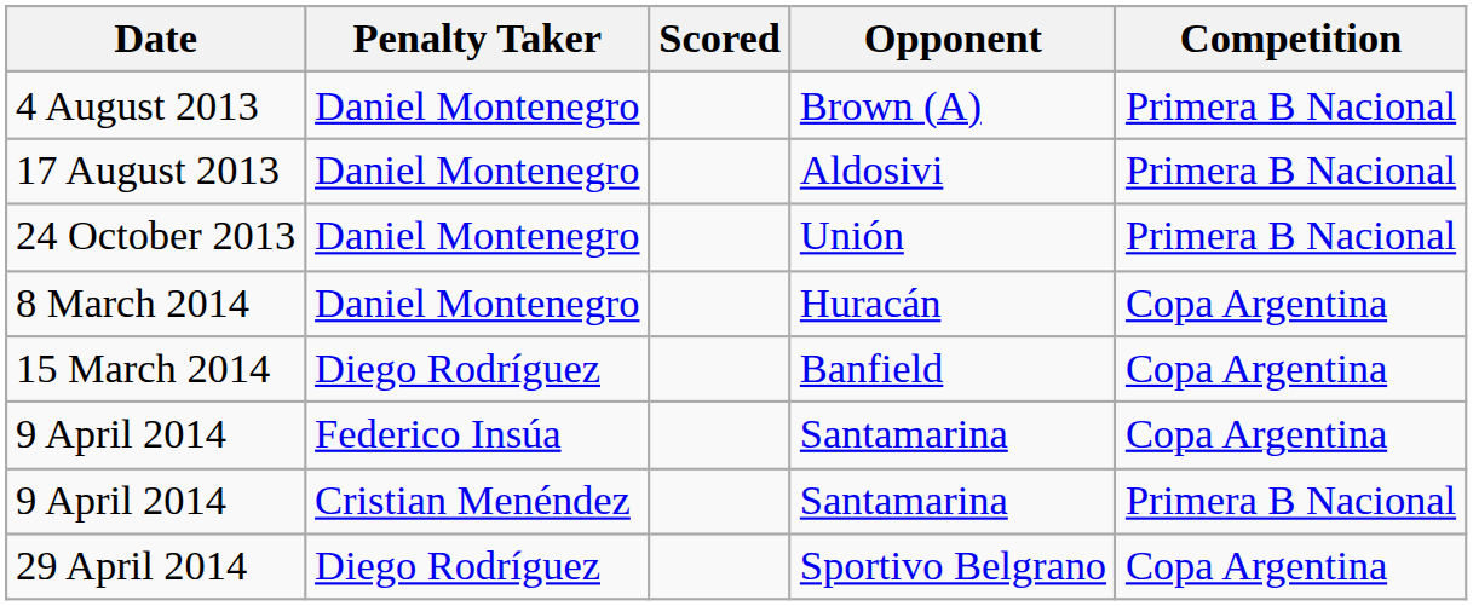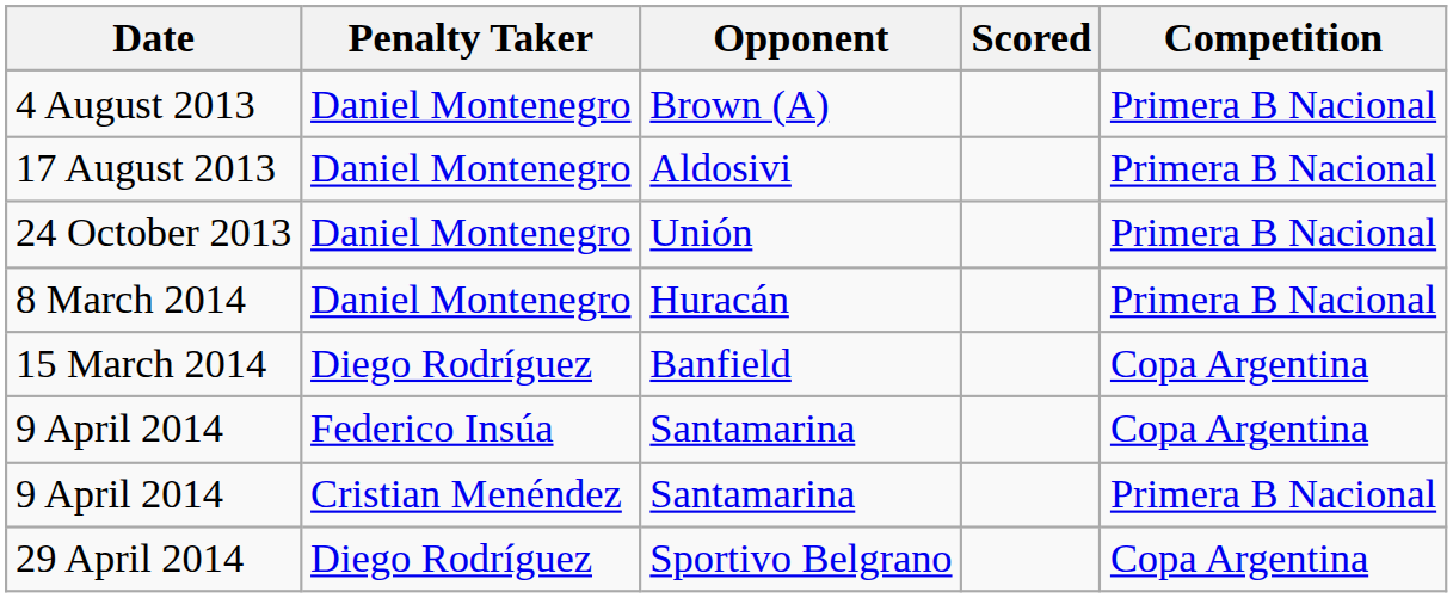 <table class="wikitable">
 <tr>
 <th>Date</th>
 <th>Penalty Taker</th>
+<th>Opponent</th>
 <th>Scored</th>
-<th>Opponent</th>
 <th>Competition</th>
 </tr>
 <tr>
 <td>4 August 2013</td>
 <td><a href='#'>Daniel Montenegro</a></td>
+<td><a href='#'>Brown (A)</a></td>
 <td></td>
-<td><a href='#'>Brown (A)</a></td>
 <td><a href='#'>Primera B Nacional</a></td>
 </tr>
 <tr>
 <td>17 August 2013</td>
 <td><a href='#'>Daniel Montenegro</a></td>
+<td><a href='#'>Aldosivi</a></td>
 <td></td>
-<td><a href='#'>Aldosivi</a></td>
 <td><a href='#'>Primera B Nacional</a></td>
 </tr>
 <tr>
 <td>24 October 2013</td>
 <td><a href='#'>Daniel Montenegro</a></td>
+<td><a href='#'>Unión</a></td>
 <td></td>
-<td><a href='#'>Unión</a></td>
 <td><a href='#'>Primera B Nacional</a></td>
 </tr>
 <tr>
 <td>8 March 2014</td>
 <td><a href='#'>Daniel Montenegro</a></td>
+<td><a href='#'>Huracán</a></td>
 <td></td>
-<td><a href='#'>Huracán</a></td>
-<td><a href='#'>Copa Argentina</a></td>
+<td><a href='#'>Primera B Nacional</a></td>
 </tr>
 <tr>
 <td>15 March 2014</td>
 <td><a href='#'>Diego Rodríguez</a></td>
+<td><a href='#'>Banfield</a></td>
 <td></td>
-<td><a href='#'>Banfield</a></td>
 <td><a href='#'>Copa Argentina</a></td>
 </tr>
 <tr>
 <td>9 April 2014</td>
 <td><a href='#'>Federico Insúa</a></td>
+<td><a href='#'>Santamarina</a></td>
 <td></td>
-<td><a href='#'>Santamarina</a></td>
 <td><a href='#'>Copa Argentina</a></td>
 </tr>
 <tr>
 <td>9 April 2014</td>
 <td><a href='#'>Cristian Menéndez</a></td>
+<td><a href='#'>Santamarina</a></td>
 <td></td>
-<td><a href='#'>Santamarina</a></td>
 <td><a href='#'>Primera B Nacional</a></td>
 </tr>
 <tr>
 <td>29 April 2014</td>
 <td><a href='#'>Diego Rodríguez</a></td>
+<td><a href='#'>Sportivo Belgrano</a></td>
 <td></td>
-<td><a href='#'>Sportivo Belgrano</a></td>
 <td><a href='#'>Copa Argentina</a></td>
 </tr>
 </table>
